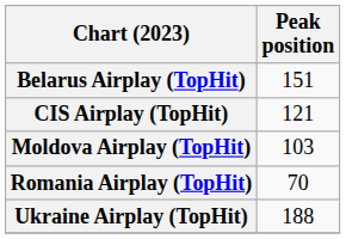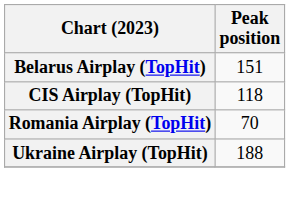 <table class="wikitable sortable plainrowheaders" style="text-align:center">
 <tr>
 <th scope="col">Chart (2023)</th>
 <th scope="col">Peak<br>position</th>
 </tr>
 <tr>
 <th scope="row">Belarus Airplay (<a href='#'>TopHit</a>)</th>
 <td>151</td>
 </tr>
 <tr>
 <th scope="row">CIS Airplay (TopHit)</th>
-<td>121</td>
-</tr>
-<tr>
-<th scope="row">Moldova Airplay (<a href='#'>TopHit</a>)</th>
-<td>103</td>
+<td>118</td>
 </tr>
 <tr>
 <th scope="row">Romania Airplay (<a href='#'>TopHit</a>)</th>
 <td>70</td>
 </tr>
 <tr>
 <th scope="row">Ukraine Airplay (TopHit)</th>
 <td>188</td>
 </tr>
 <tr>
 </tr>
 </table>
